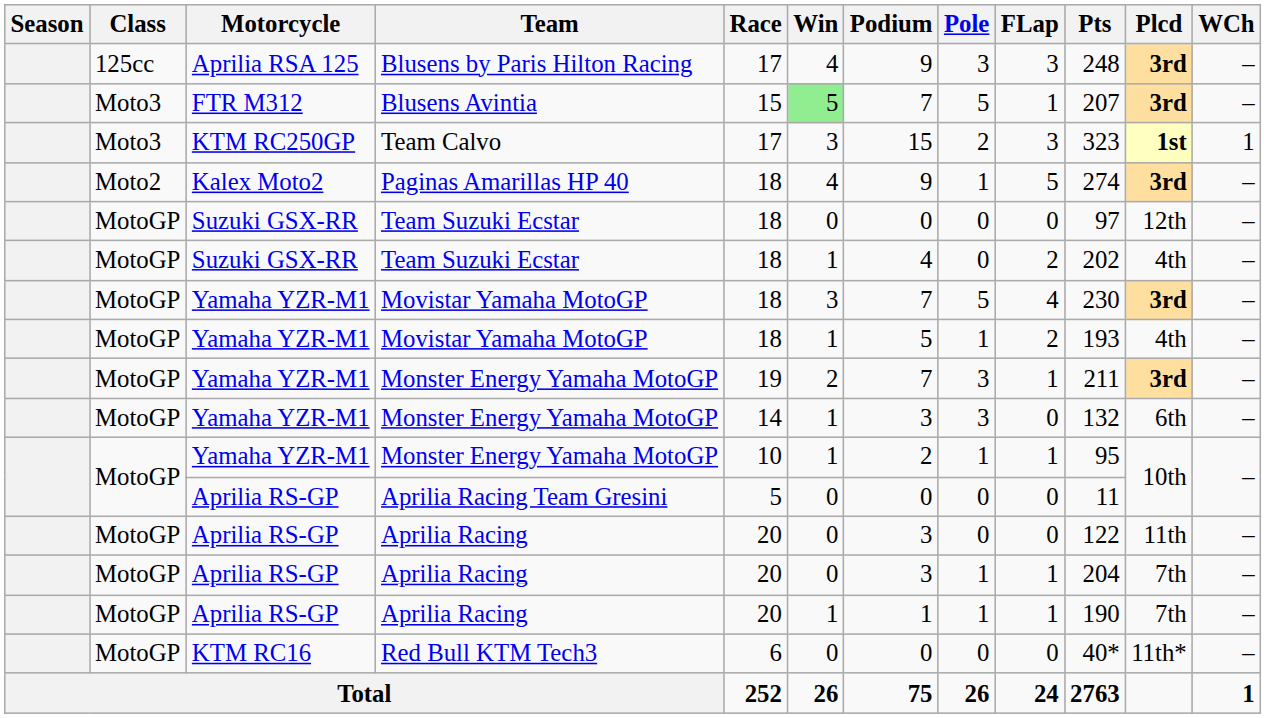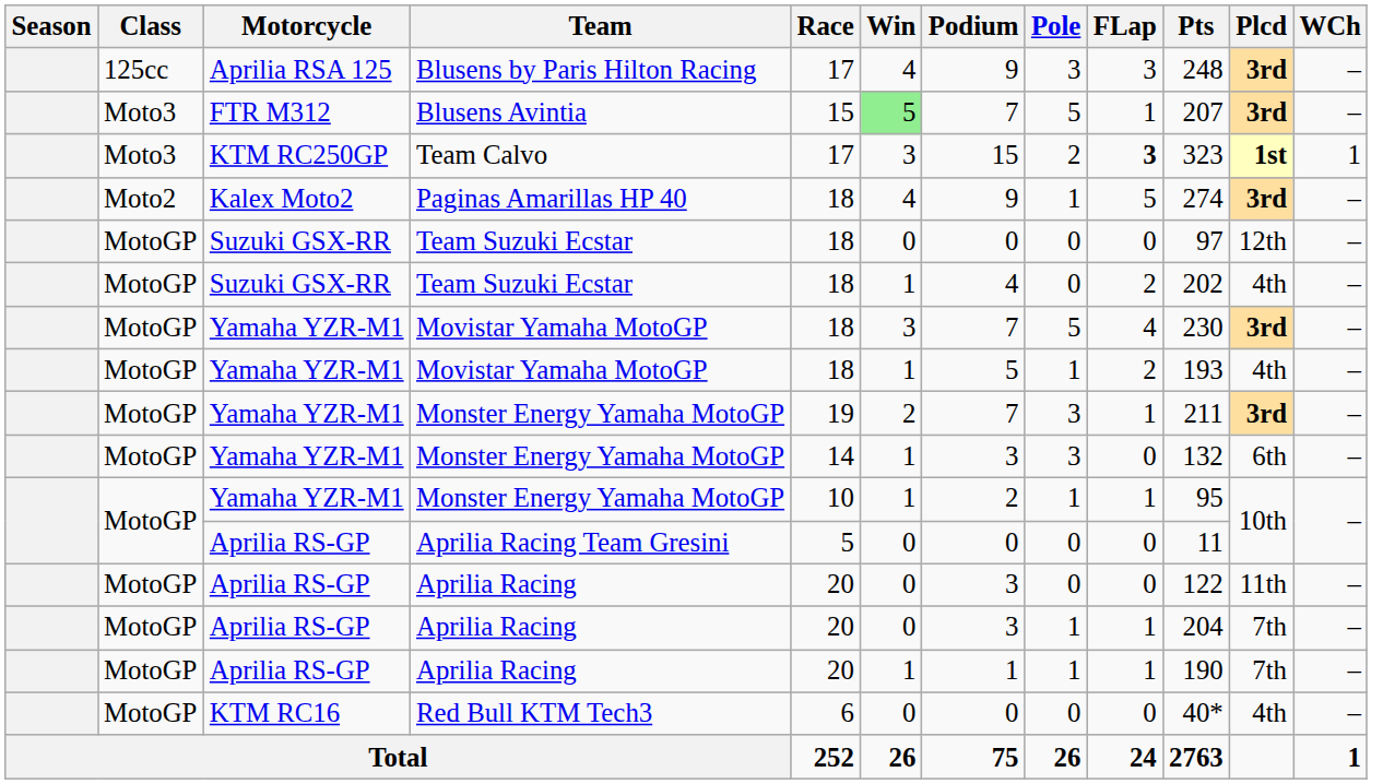 <table class="wikitable" style="text-align:right;">
 <tr>
 <th>Season</th>
 <th>Class</th>
 <th>Motorcycle</th>
 <th>Team</th>
 <th>Race</th>
 <th>Win</th>
 <th>Podium</th>
 <th><a href='#'>Pole</a></th>
 <th>FLap</th>
 <th>Pts</th>
 <th>Plcd</th>
 <th>WCh</th>
 </tr>
 <tr>
 <th></th>
 <td style="text-align:left;">125cc</td>
 <td style="text-align:left;"><a href='#'>Aprilia RSA 125</a></td>
 <td style="text-align:left;"><a href='#'>Blusens by Paris Hilton Racing</a></td>
 <td>17</td>
 <td>4</td>
 <td>9</td>
 <td>3</td>
 <td>3</td>
 <td>248</td>
 <td style="background:#FFDF9F;"><strong>3rd</strong></td>
 <td>–</td>
 </tr>
 <tr>
 <th></th>
 <td style="text-align:left;">Moto3</td>
 <td style="text-align:left;"><a href='#'>FTR M312</a></td>
 <td style="text-align:left;"><a href='#'>Blusens Avintia</a></td>
 <td>15</td>
 <td style="background: lightgreen;">5</td>
 <td>7</td>
 <td>5</td>
 <td>1</td>
 <td>207</td>
 <td style="background:#FFDF9F;"><strong>3rd</strong></td>
 <td>–</td>
 </tr>
 <tr>
 <th></th>
 <td style="text-align:left;">Moto3</td>
 <td style="text-align:left;"><a href='#'>KTM RC250GP</a></td>
 <td style="text-align:left;">Team Calvo</td>
 <td>17</td>
 <td>3</td>
 <td>15</td>
 <td>2</td>
-<td>3</td>
+<td><strong>3</strong></td>
 <td>323</td>
 <td style="background:#FFFFBF;"><strong>1st</strong></td>
 <td>1</td>
 </tr>
 <tr>
 <th></th>
 <td style="text-align:left;">Moto2</td>
 <td style="text-align:left;"><a href='#'>Kalex Moto2</a></td>
 <td style="text-align:left;"><a href='#'>Paginas Amarillas HP 40</a></td>
 <td>18</td>
 <td>4</td>
 <td>9</td>
 <td>1</td>
 <td>5</td>
 <td>274</td>
 <td style="background:#FFDF9F;"><strong>3rd</strong></td>
 <td>–</td>
 </tr>
 <tr>
 <th></th>
 <td style="text-align:left;">MotoGP</td>
 <td style="text-align:left;"><a href='#'>Suzuki GSX-RR</a></td>
 <td style="text-align:left;"><a href='#'>Team Suzuki Ecstar</a></td>
 <td>18</td>
 <td>0</td>
 <td>0</td>
 <td>0</td>
 <td>0</td>
 <td>97</td>
 <td>12th</td>
 <td>–</td>
 </tr>
 <tr>
 <th></th>
 <td style="text-align:left;">MotoGP</td>
 <td style="text-align:left;"><a href='#'>Suzuki GSX-RR</a></td>
 <td style="text-align:left;"><a href='#'>Team Suzuki Ecstar</a></td>
 <td>18</td>
 <td>1</td>
 <td>4</td>
 <td>0</td>
 <td>2</td>
 <td>202</td>
 <td>4th</td>
 <td>–</td>
 </tr>
 <tr>
 <th></th>
 <td style="text-align:left;">MotoGP</td>
 <td style="text-align:left;"><a href='#'>Yamaha YZR-M1</a></td>
 <td style="text-align:left;"><a href='#'>Movistar Yamaha MotoGP</a></td>
 <td>18</td>
 <td>3</td>
 <td>7</td>
 <td>5</td>
 <td>4</td>
 <td>230</td>
 <td style="background:#FFDF9F;"><strong>3rd</strong></td>
 <td>–</td>
 </tr>
 <tr>
 <th></th>
 <td style="text-align:left;">MotoGP</td>
 <td style="text-align:left;"><a href='#'>Yamaha YZR-M1</a></td>
 <td style="text-align:left;"><a href='#'>Movistar Yamaha MotoGP</a></td>
 <td>18</td>
 <td>1</td>
 <td>5</td>
 <td>1</td>
 <td>2</td>
 <td>193</td>
 <td>4th</td>
 <td>–</td>
 </tr>
 <tr>
 <th></th>
 <td style="text-align:left;">MotoGP</td>
 <td style="text-align:left;"><a href='#'>Yamaha YZR-M1</a></td>
 <td style="text-align:left;"><a href='#'>Monster Energy Yamaha MotoGP</a></td>
 <td>19</td>
 <td>2</td>
 <td>7</td>
 <td>3</td>
 <td>1</td>
 <td>211</td>
 <td style="background:#FFDF9F;"><strong>3rd</strong></td>
 <td>–</td>
 </tr>
 <tr>
 <th></th>
 <td style="text-align:left;">MotoGP</td>
 <td style="text-align:left;"><a href='#'>Yamaha YZR-M1</a></td>
 <td style="text-align:left;"><a href='#'>Monster Energy Yamaha MotoGP</a></td>
 <td>14</td>
 <td>1</td>
 <td>3</td>
 <td>3</td>
 <td>0</td>
 <td>132</td>
 <td>6th</td>
 <td>–</td>
 </tr>
 <tr>
 <th rowspan="2"></th>
 <td style="text-align:left;" rowspan="2">MotoGP</td>
 <td style="text-align:left;"><a href='#'>Yamaha YZR-M1</a></td>
 <td style="text-align:left;"><a href='#'>Monster Energy Yamaha MotoGP</a></td>
 <td>10</td>
 <td>1</td>
 <td>2</td>
 <td>1</td>
 <td>1</td>
 <td>95</td>
 <td rowspan="2">10th</td>
 <td rowspan="2">–</td>
 </tr>
 <tr>
 <td style="text-align:left;"><a href='#'>Aprilia RS-GP</a></td>
 <td style="text-align:left;"><a href='#'>Aprilia Racing Team Gresini</a></td>
 <td>5</td>
 <td>0</td>
 <td>0</td>
 <td>0</td>
 <td>0</td>
 <td>11</td>
 </tr>
 <tr>
 <th></th>
 <td style="text-align:left;">MotoGP</td>
 <td style="text-align:left;"><a href='#'>Aprilia RS-GP</a></td>
 <td style="text-align:left;"><a href='#'>Aprilia Racing</a></td>
 <td>20</td>
 <td>0</td>
 <td>3</td>
 <td>0</td>
 <td>0</td>
 <td>122</td>
 <td>11th</td>
 <td>–</td>
 </tr>
 <tr>
 <th></th>
 <td>MotoGP</td>
 <td style="text-align:left;"><a href='#'>Aprilia RS-GP</a></td>
 <td style="text-align:left;"><a href='#'>Aprilia Racing</a></td>
 <td>20</td>
 <td>0</td>
 <td>3</td>
 <td>1</td>
 <td>1</td>
 <td>204</td>
 <td>7th</td>
 <td>–</td>
 </tr>
 <tr>
 <th></th>
 <td style="text-align:left;">MotoGP</td>
 <td style="text-align:left;"><a href='#'>Aprilia RS-GP</a></td>
 <td style="text-align:left;"><a href='#'>Aprilia Racing</a></td>
 <td>20</td>
 <td>1</td>
 <td>1</td>
 <td>1</td>
 <td>1</td>
 <td>190</td>
 <td>7th</td>
 <td>–</td>
 </tr>
 <tr>
 <th></th>
 <td style="text-align:left;">MotoGP</td>
 <td style="text-align:left;"><a href='#'>KTM RC16</a></td>
 <td style="text-align:left;"><a href='#'>Red Bull KTM Tech3</a></td>
 <td>6</td>
 <td>0</td>
 <td>0</td>
 <td>0</td>
 <td>0</td>
 <td>40*</td>
-<td>11th*</td>
+<td>4th</td>
 <td>–</td>
 </tr>
 <tr>
 <th colspan="4">Total</th>
 <td><strong>252</strong></td>
 <td><strong>26</strong></td>
 <td><strong>75</strong></td>
 <td><strong>26</strong></td>
 <td><strong>24</strong></td>
 <td><strong>2763</strong></td>
 <td></td>
 <td><strong>1</strong></td>
 </tr>
 </table>
